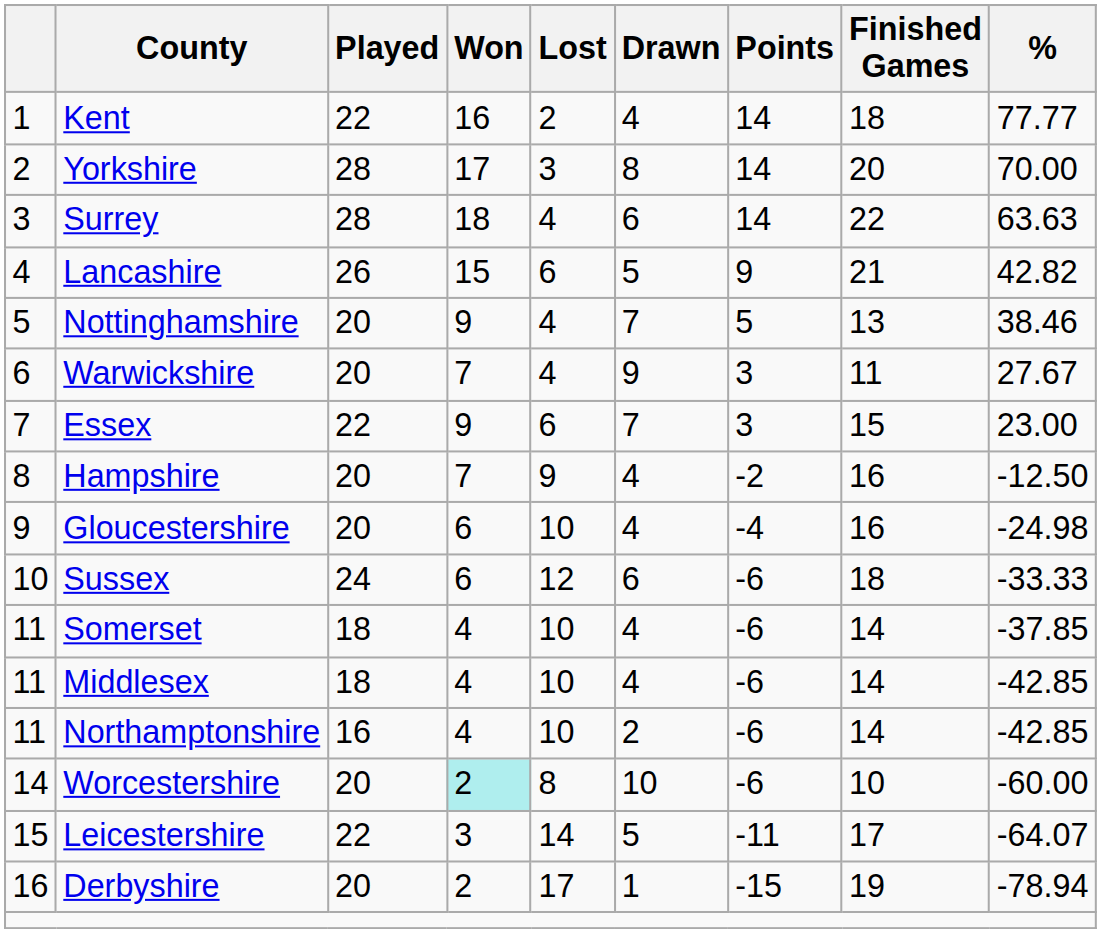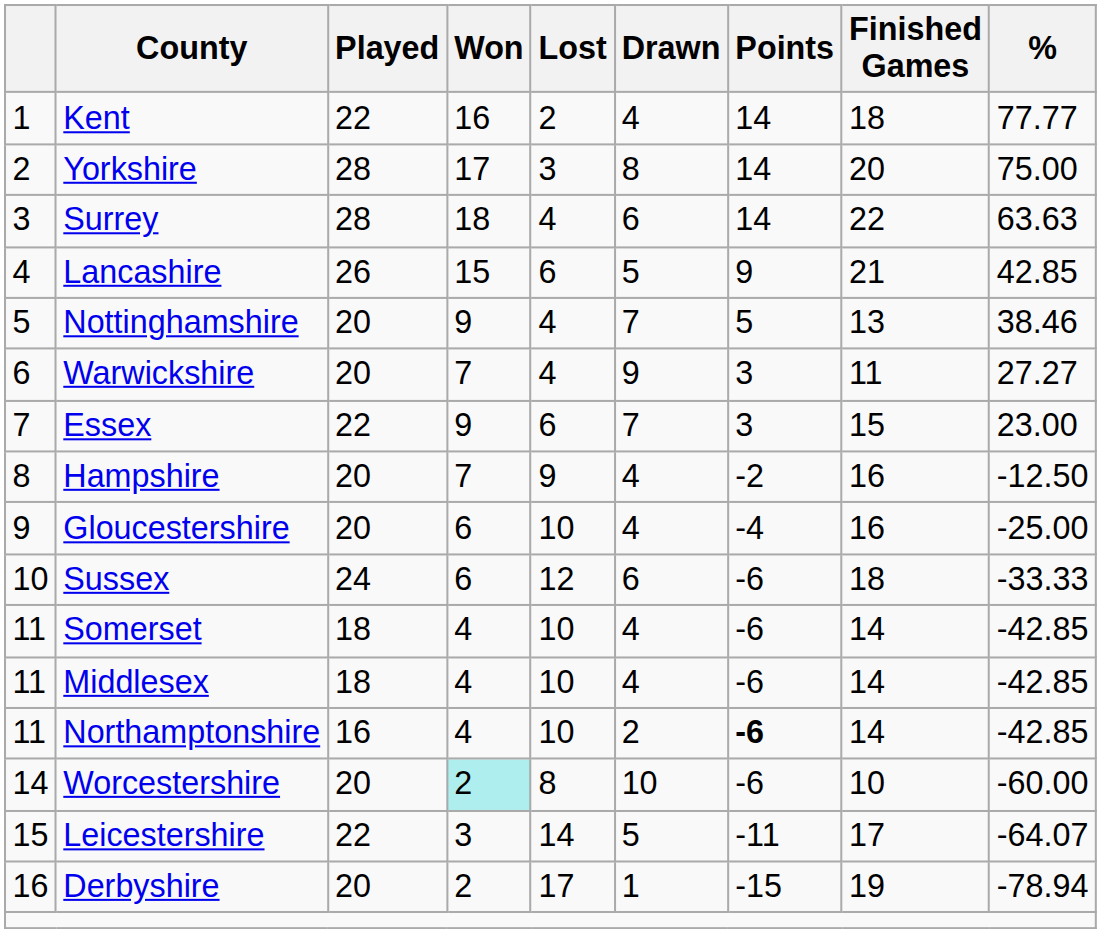 <table class="wikitable sortable">
 <tr>
 <th></th>
 <th>County</th>
 <th>Played</th>
 <th>Won</th>
 <th>Lost</th>
 <th>Drawn</th>
 <th>Points</th>
 <th>Finished<br>Games</th>
 <th>%</th>
 </tr>
 <tr>
 <td>1</td>
 <td><a href='#'>Kent</a></td>
 <td>22</td>
 <td>16</td>
 <td>2</td>
 <td>4</td>
 <td>14</td>
 <td>18</td>
 <td>77.77</td>
 </tr>
 <tr>
 <td>2</td>
 <td><a href='#'>Yorkshire</a></td>
 <td>28</td>
 <td>17</td>
 <td>3</td>
 <td>8</td>
 <td>14</td>
 <td>20</td>
-<td>70.00</td>
+<td>75.00</td>
 </tr>
 <tr>
 <td>3</td>
 <td><a href='#'>Surrey</a></td>
 <td>28</td>
 <td>18</td>
 <td>4</td>
 <td>6</td>
 <td>14</td>
 <td>22</td>
 <td>63.63</td>
 </tr>
 <tr>
 <td>4</td>
 <td><a href='#'>Lancashire</a></td>
 <td>26</td>
 <td>15</td>
 <td>6</td>
 <td>5</td>
 <td>9</td>
 <td>21</td>
-<td>42.82</td>
+<td>42.85</td>
 </tr>
 <tr>
 <td>5</td>
 <td><a href='#'>Nottinghamshire</a></td>
 <td>20</td>
 <td>9</td>
 <td>4</td>
 <td>7</td>
 <td>5</td>
 <td>13</td>
 <td>38.46</td>
 </tr>
 <tr>
 <td>6</td>
 <td><a href='#'>Warwickshire</a></td>
 <td>20</td>
 <td>7</td>
 <td>4</td>
 <td>9</td>
 <td>3</td>
 <td>11</td>
-<td>27.67</td>
+<td>27.27</td>
 </tr>
 <tr>
 <td>7</td>
 <td><a href='#'>Essex</a></td>
 <td>22</td>
 <td>9</td>
 <td>6</td>
 <td>7</td>
 <td>3</td>
 <td>15</td>
 <td>23.00</td>
 </tr>
 <tr>
 <td>8</td>
 <td><a href='#'>Hampshire</a></td>
 <td>20</td>
 <td>7</td>
 <td>9</td>
 <td>4</td>
 <td>-2</td>
 <td>16</td>
 <td>-12.50</td>
 </tr>
 <tr>
 <td>9</td>
 <td><a href='#'>Gloucestershire</a></td>
 <td>20</td>
 <td>6</td>
 <td>10</td>
 <td>4</td>
 <td>-4</td>
 <td>16</td>
-<td>-24.98</td>
+<td>-25.00</td>
 </tr>
 <tr>
 <td>10</td>
 <td><a href='#'>Sussex</a></td>
 <td>24</td>
 <td>6</td>
 <td>12</td>
 <td>6</td>
 <td>-6</td>
 <td>18</td>
 <td>-33.33</td>
 </tr>
 <tr>
 <td>11</td>
 <td><a href='#'>Somerset</a></td>
 <td>18</td>
 <td>4</td>
 <td>10</td>
 <td>4</td>
 <td>-6</td>
 <td>14</td>
-<td>-37.85</td>
+<td>-42.85</td>
 </tr>
 <tr>
 <td>11</td>
 <td><a href='#'>Middlesex</a></td>
 <td>18</td>
 <td>4</td>
 <td>10</td>
 <td>4</td>
 <td>-6</td>
 <td>14</td>
 <td>-42.85</td>
 </tr>
 <tr>
 <td>11</td>
 <td><a href='#'>Northamptonshire</a></td>
 <td>16</td>
 <td>4</td>
 <td>10</td>
 <td>2</td>
-<td>-6</td>
+<td><strong>-6</strong></td>
 <td>14</td>
 <td>-42.85</td>
 </tr>
 <tr>
 <td>14</td>
 <td><a href='#'>Worcestershire</a></td>
 <td>20</td>
 <td style="background: paleturquoise;">2</td>
 <td>8</td>
 <td>10</td>
 <td>-6</td>
 <td>10</td>
 <td>-60.00</td>
 </tr>
 <tr>
 <td>15</td>
 <td><a href='#'>Leicestershire</a></td>
 <td>22</td>
 <td>3</td>
 <td>14</td>
 <td>5</td>
 <td>-11</td>
 <td>17</td>
 <td>-64.07</td>
 </tr>
 <tr>
 <td>16</td>
 <td><a href='#'>Derbyshire</a></td>
 <td>20</td>
 <td>2</td>
 <td>17</td>
 <td>1</td>
 <td>-15</td>
 <td>19</td>
 <td>-78.94</td>
 </tr>
 <tr>
 <td colspan="9"><div></div></td>
 </tr>
 </table>
